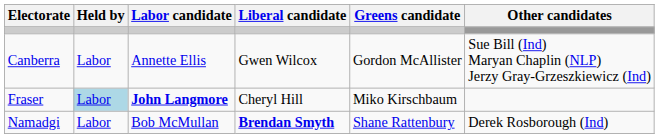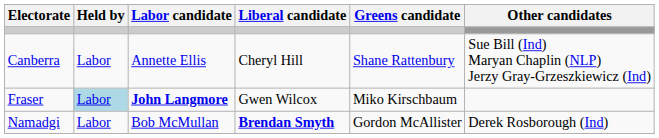 <table class="wikitable">
 <tr>
 <th>Electorate</th>
 <th>Held by</th>
 <th><a href='#'>Labor</a> candidate</th>
 <th><a href='#'>Liberal</a> candidate</th>
 <th><a href='#'>Greens</a> candidate</th>
 <th>Other candidates</th>
 </tr>
 <tr bgcolor="#cccccc">
 <td></td>
 <td></td>
 <td></td>
 <td></td>
 <td></td>
 <td bgcolor="#999999"></td>
 </tr>
 <tr>
 <td><a href='#'>Canberra</a></td>
 <td><a href='#'>Labor</a></td>
 <td><a href='#'>Annette Ellis</a></td>
-<td>Gwen Wilcox</td>
-<td>Gordon McAllister</td>
+<td>Cheryl Hill</td>
+<td><a href='#'>Shane Rattenbury</a></td>
 <td>Sue Bill (<a href='#'>Ind</a>)<br>Maryan Chaplin (<a href='#'>NLP</a>)<br>Jerzy Gray-Grzeszkiewicz (<a href='#'>Ind</a>)</td>
 </tr>
 <tr>
 <td><a href='#'>Fraser</a></td>
 <td style="background: lightblue;"><a href='#'>Labor</a></td>
 <td><strong><a href='#'>John Langmore</a></strong></td>
-<td>Cheryl Hill</td>
+<td>Gwen Wilcox</td>
 <td>Miko Kirschbaum</td>
 <td></td>
 </tr>
 <tr>
 <td><a href='#'>Namadgi</a></td>
 <td><a href='#'>Labor</a></td>
 <td><a href='#'>Bob McMullan</a></td>
 <td><strong><a href='#'>Brendan Smyth</a></strong></td>
-<td><a href='#'>Shane Rattenbury</a></td>
+<td>Gordon McAllister</td>
 <td>Derek Rosborough (<a href='#'>Ind</a>)</td>
 </tr>
 </table>
